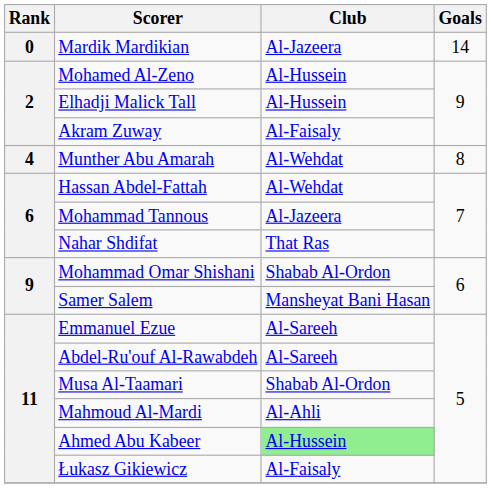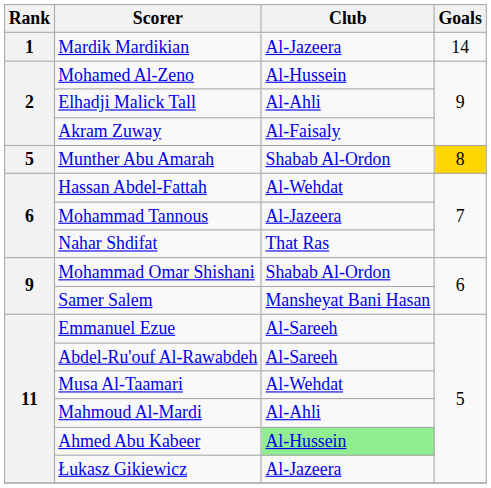 <table class=wikitable>
 <tr>
 <th>Rank</th>
 <th>Scorer</th>
 <th>Club</th>
 <th>Goals</th>
 </tr>
 <tr>
-<th>0</th>
+<th>1</th>
 <td> <a href='#'>Mardik Mardikian</a></td>
 <td><a href='#'>Al-Jazeera</a></td>
 <td align=center>14</td>
 </tr>
 <tr>
 <th rowspan=3>2</th>
 <td> <a href='#'>Mohamed Al-Zeno</a></td>
 <td><a href='#'>Al-Hussein</a></td>
 <td align=center rowspan=3>9</td>
 </tr>
 <tr>
 <td> <a href='#'>Elhadji Malick Tall</a></td>
-<td><a href='#'>Al-Hussein</a></td>
+<td><a href='#'>Al-Ahli</a></td>
 </tr>
 <tr>
 <td> <a href='#'>Akram Zuway</a></td>
 <td><a href='#'>Al-Faisaly</a></td>
 </tr>
 <tr>
-<th>4</th>
+<th>5</th>
 <td> <a href='#'>Munther Abu Amarah</a></td>
-<td><a href='#'>Al-Wehdat</a></td>
-<td align=center>8</td>
+<td><a href='#'>Shabab Al-Ordon</a></td>
+<td align=center style="background: gold;">8</td>
 </tr>
 <tr>
 <th rowspan=3>6</th>
 <td> <a href='#'>Hassan Abdel-Fattah</a></td>
 <td><a href='#'>Al-Wehdat</a></td>
 <td align=center rowspan=3>7</td>
 </tr>
 <tr>
 <td> <a href='#'>Mohammad Tannous</a></td>
 <td><a href='#'>Al-Jazeera</a></td>
 </tr>
 <tr>
 <td> <a href='#'>Nahar Shdifat</a></td>
 <td><a href='#'>That Ras</a></td>
 </tr>
 <tr>
 <th rowspan=2>9</th>
 <td> <a href='#'>Mohammad Omar Shishani</a></td>
 <td><a href='#'>Shabab Al-Ordon</a></td>
 <td align=center rowspan=2>6</td>
 </tr>
 <tr>
 <td> <a href='#'>Samer Salem</a></td>
 <td><a href='#'>Mansheyat Bani Hasan</a></td>
 </tr>
 <tr>
 <th rowspan=6>11</th>
 <td> <a href='#'>Emmanuel Ezue</a></td>
 <td><a href='#'>Al-Sareeh</a></td>
 <td align=center rowspan=6>5</td>
 </tr>
 <tr>
 <td> <a href='#'>Abdel-Ru'ouf Al-Rawabdeh</a></td>
 <td><a href='#'>Al-Sareeh</a></td>
 </tr>
 <tr>
 <td> <a href='#'>Musa Al-Taamari</a></td>
-<td><a href='#'>Shabab Al-Ordon</a></td>
+<td><a href='#'>Al-Wehdat</a></td>
 </tr>
 <tr>
 <td> <a href='#'>Mahmoud Al-Mardi</a></td>
 <td><a href='#'>Al-Ahli</a></td>
 </tr>
 <tr>
 <td> <a href='#'>Ahmed Abu Kabeer</a></td>
 <td style="background: lightgreen;"><a href='#'>Al-Hussein</a></td>
 </tr>
 <tr>
 <td> <a href='#'>Łukasz Gikiewicz</a></td>
-<td><a href='#'>Al-Faisaly</a></td>
+<td><a href='#'>Al-Jazeera</a></td>
 </tr>
 <tr>
 </tr>
 </table>
